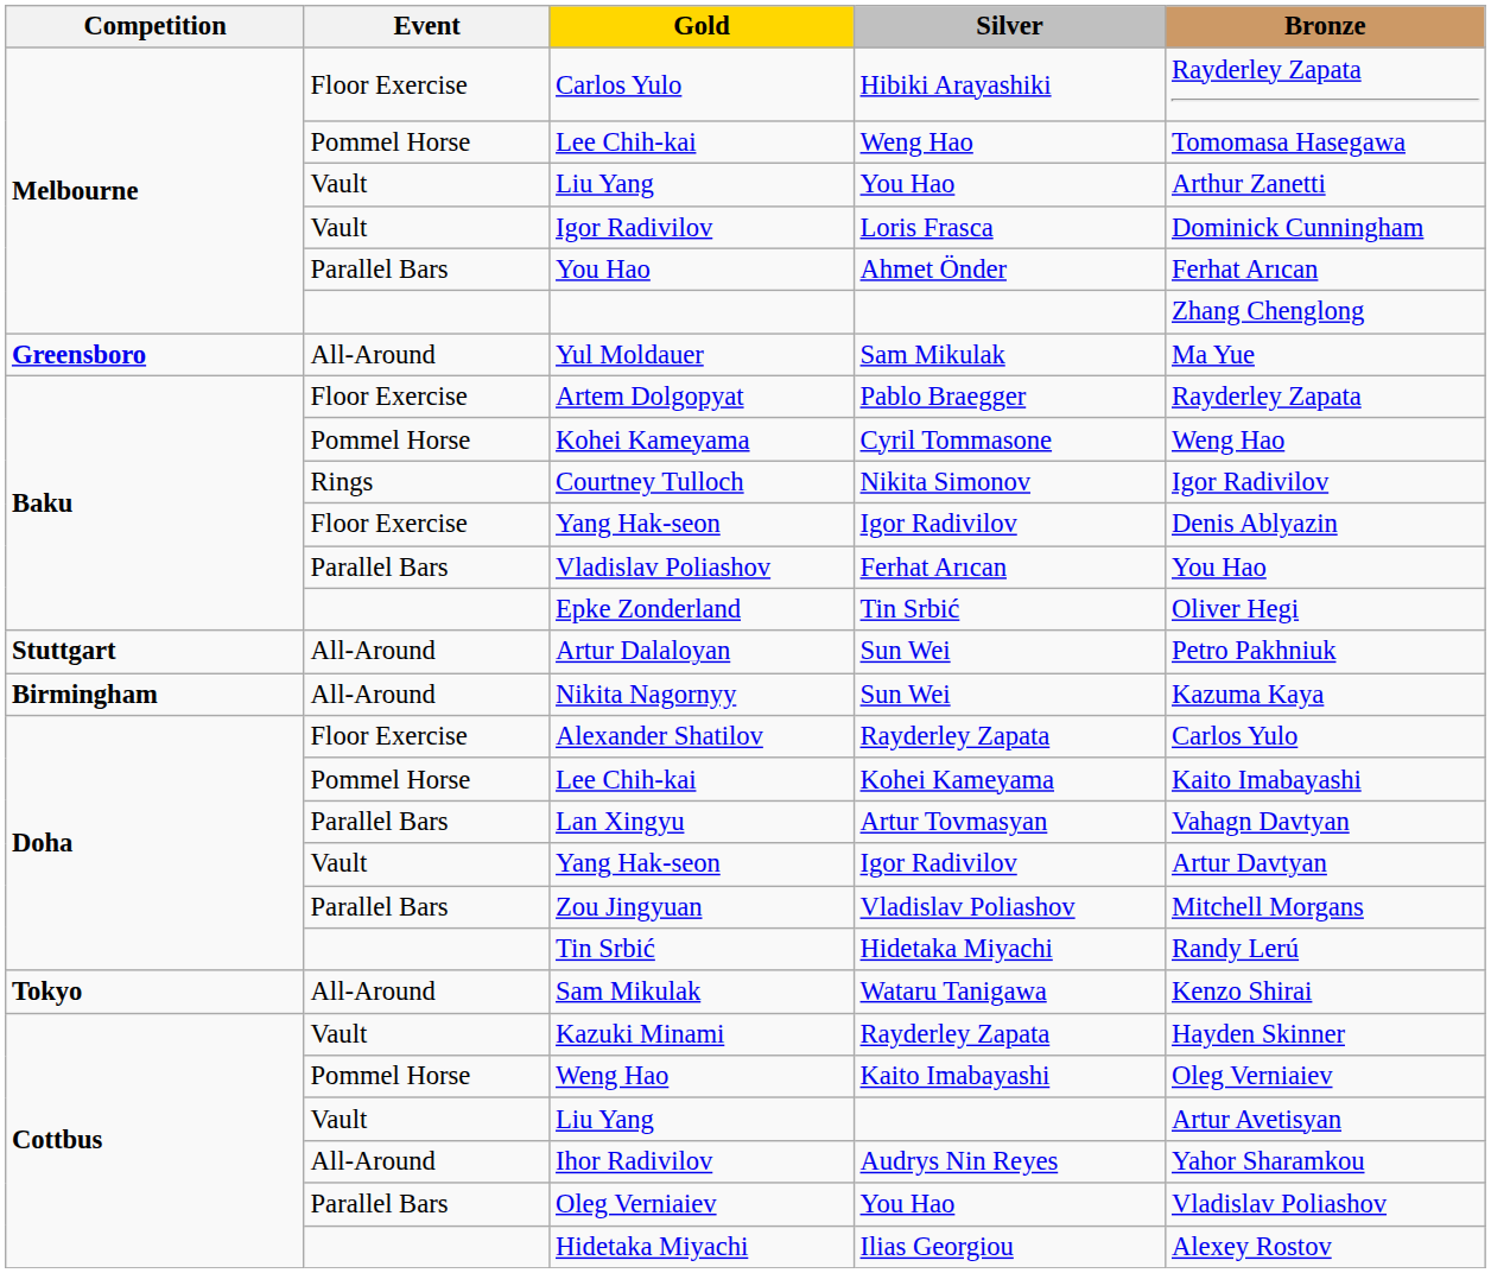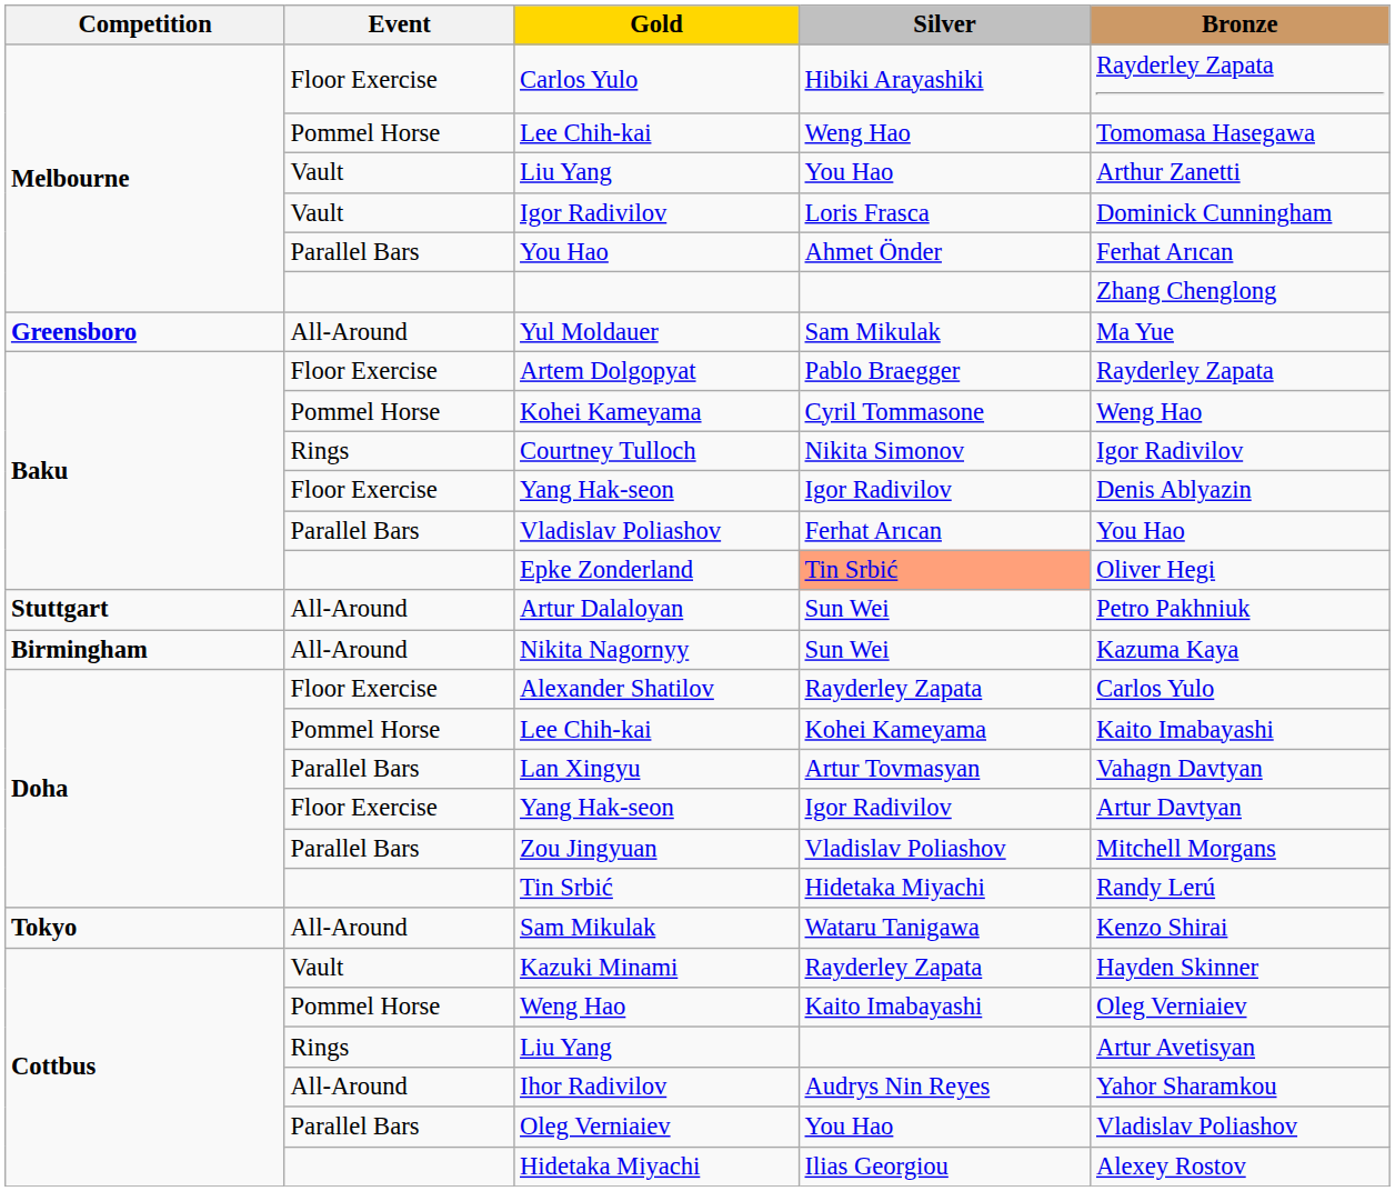 <table class="wikitable" style="width:70%;">
 <tr>
 <th style="text-align:center; width:5%;">Competition</th>
 <th style="text-align:center; width:5%;">Event</th>
 <td style="text-align:center; width:6%; background:gold;"><strong>Gold</strong></td>
 <td style="text-align:center; width:6%; background:silver;"><strong>Silver</strong></td>
 <td style="text-align:center; width:6%; background:#c96;"><strong>Bronze</strong></td>
 </tr>
 <tr>
 <td rowspan="6"><strong>Melbourne</strong></td>
 <td>Floor Exercise</td>
 <td> <a href='#'>Carlos Yulo</a></td>
 <td> <a href='#'>Hibiki Arayashiki</a></td>
 <td> <a href='#'>Rayderley Zapata</a><hr></td>
 </tr>
 <tr>
 <td>Pommel Horse</td>
 <td> <a href='#'>Lee Chih-kai</a></td>
 <td> <a href='#'>Weng Hao</a></td>
 <td> <a href='#'>Tomomasa Hasegawa</a></td>
 </tr>
 <tr>
 <td>Vault</td>
 <td> <a href='#'>Liu Yang</a></td>
 <td> <a href='#'>You Hao</a></td>
 <td> <a href='#'>Arthur Zanetti</a></td>
 </tr>
 <tr>
 <td>Vault</td>
 <td> <a href='#'>Igor Radivilov</a></td>
 <td> <a href='#'>Loris Frasca</a></td>
 <td> <a href='#'>Dominick Cunningham</a></td>
 </tr>
 <tr>
 <td>Parallel Bars</td>
 <td> <a href='#'>You Hao</a></td>
 <td> <a href='#'>Ahmet Önder</a></td>
 <td> <a href='#'>Ferhat Arıcan</a></td>
 </tr>
 <tr>
 <td></td>
 <td></td>
 <td></td>
 <td> <a href='#'>Zhang Chenglong</a></td>
 </tr>
 <tr>
 <td><strong><a href='#'>Greensboro</a></strong></td>
 <td>All-Around</td>
 <td> <a href='#'>Yul Moldauer</a></td>
 <td> <a href='#'>Sam Mikulak</a></td>
 <td> <a href='#'>Ma Yue</a></td>
 </tr>
 <tr>
 <td rowspan="6"><strong>Baku</strong></td>
 <td>Floor Exercise</td>
 <td> <a href='#'>Artem Dolgopyat</a></td>
 <td> <a href='#'>Pablo Braegger</a></td>
 <td> <a href='#'>Rayderley Zapata</a></td>
 </tr>
 <tr>
 <td>Pommel Horse</td>
 <td> <a href='#'>Kohei Kameyama</a></td>
 <td> <a href='#'>Cyril Tommasone</a></td>
 <td> <a href='#'>Weng Hao</a></td>
 </tr>
 <tr>
 <td>Rings</td>
 <td> <a href='#'>Courtney Tulloch</a></td>
 <td> <a href='#'>Nikita Simonov</a></td>
 <td> <a href='#'>Igor Radivilov</a></td>
 </tr>
 <tr>
 <td>Floor Exercise</td>
 <td> <a href='#'>Yang Hak-seon</a></td>
 <td> <a href='#'>Igor Radivilov</a></td>
 <td> <a href='#'>Denis Ablyazin</a></td>
 </tr>
 <tr>
 <td>Parallel Bars</td>
 <td> <a href='#'>Vladislav Poliashov</a></td>
 <td> <a href='#'>Ferhat Arıcan</a></td>
 <td> <a href='#'>You Hao</a></td>
 </tr>
 <tr>
 <td></td>
 <td> <a href='#'>Epke Zonderland</a></td>
-<td> <a href='#'>Tin Srbić</a></td>
+<td style="background: lightsalmon;"> <a href='#'>Tin Srbić</a></td>
 <td> <a href='#'>Oliver Hegi</a></td>
 </tr>
 <tr>
 <td><strong>Stuttgart</strong></td>
 <td>All-Around</td>
 <td> <a href='#'>Artur Dalaloyan</a></td>
 <td> <a href='#'>Sun Wei</a></td>
 <td> <a href='#'>Petro Pakhniuk</a></td>
 </tr>
 <tr>
 <td><strong>Birmingham</strong></td>
 <td>All-Around</td>
 <td> <a href='#'>Nikita Nagornyy</a></td>
 <td> <a href='#'>Sun Wei</a></td>
 <td> <a href='#'>Kazuma Kaya</a></td>
 </tr>
 <tr>
 <td rowspan="6"><strong>Doha</strong></td>
 <td>Floor Exercise</td>
 <td> <a href='#'>Alexander Shatilov</a></td>
 <td> <a href='#'>Rayderley Zapata</a></td>
 <td> <a href='#'>Carlos Yulo</a></td>
 </tr>
 <tr>
 <td>Pommel Horse</td>
 <td> <a href='#'>Lee Chih-kai</a></td>
 <td> <a href='#'>Kohei Kameyama</a></td>
 <td> <a href='#'>Kaito Imabayashi</a></td>
 </tr>
 <tr>
 <td>Parallel Bars</td>
 <td> <a href='#'>Lan Xingyu</a></td>
 <td> <a href='#'>Artur Tovmasyan</a></td>
 <td> <a href='#'>Vahagn Davtyan</a></td>
 </tr>
 <tr>
-<td>Vault</td>
+<td>Floor Exercise</td>
 <td> <a href='#'>Yang Hak-seon</a></td>
 <td> <a href='#'>Igor Radivilov</a></td>
 <td> <a href='#'>Artur Davtyan</a></td>
 </tr>
 <tr>
 <td>Parallel Bars</td>
 <td> <a href='#'>Zou Jingyuan</a></td>
 <td> <a href='#'>Vladislav Poliashov</a></td>
 <td> <a href='#'>Mitchell Morgans</a></td>
 </tr>
 <tr>
 <td></td>
 <td> <a href='#'>Tin Srbić</a></td>
 <td> <a href='#'>Hidetaka Miyachi</a></td>
 <td> <a href='#'>Randy Lerú</a></td>
 </tr>
 <tr>
 <td><strong>Tokyo</strong></td>
 <td>All-Around</td>
 <td> <a href='#'>Sam Mikulak</a></td>
 <td> <a href='#'>Wataru Tanigawa</a></td>
 <td> <a href='#'>Kenzo Shirai</a></td>
 </tr>
 <tr>
 <td rowspan="6"><strong>Cottbus</strong></td>
 <td>Vault</td>
 <td> <a href='#'>Kazuki Minami</a></td>
 <td> <a href='#'>Rayderley Zapata</a></td>
 <td> <a href='#'>Hayden Skinner</a></td>
 </tr>
 <tr>
 <td>Pommel Horse</td>
 <td> <a href='#'>Weng Hao</a></td>
 <td> <a href='#'>Kaito Imabayashi</a></td>
 <td> <a href='#'>Oleg Verniaiev</a></td>
 </tr>
 <tr>
-<td>Vault</td>
+<td>Rings</td>
 <td> <a href='#'>Liu Yang</a></td>
 <td></td>
 <td> <a href='#'>Artur Avetisyan</a></td>
 </tr>
 <tr>
 <td>All-Around</td>
 <td> <a href='#'>Ihor Radivilov</a></td>
 <td> <a href='#'>Audrys Nin Reyes</a></td>
 <td> <a href='#'>Yahor Sharamkou</a></td>
 </tr>
 <tr>
 <td>Parallel Bars</td>
 <td> <a href='#'>Oleg Verniaiev</a></td>
 <td> <a href='#'>You Hao</a></td>
 <td> <a href='#'>Vladislav Poliashov</a></td>
 </tr>
 <tr>
 <td></td>
 <td> <a href='#'>Hidetaka Miyachi</a></td>
 <td> <a href='#'>Ilias Georgiou</a></td>
 <td> <a href='#'>Alexey Rostov</a></td>
 </tr>
 </table>
